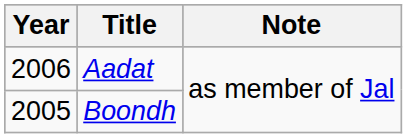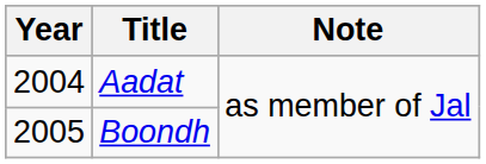 <table class="wikitable">
 <tr>
 <th>Year</th>
 <th>Title</th>
 <th>Note</th>
 </tr>
 <tr>
-<td>2006</td>
+<td>2004</td>
 <td><em><a href='#'>Aadat</a></em></td>
 <td rowspan="2">as member of <a href='#'>Jal</a></td>
 </tr>
 <tr>
 <td>2005</td>
 <td><em><a href='#'>Boondh</a></em></td>
 </tr>
 </table>
